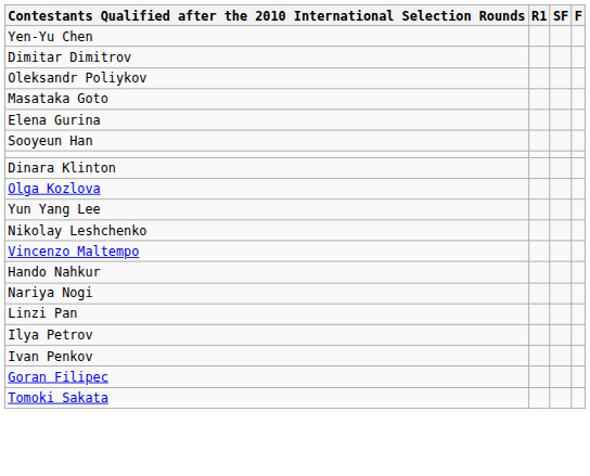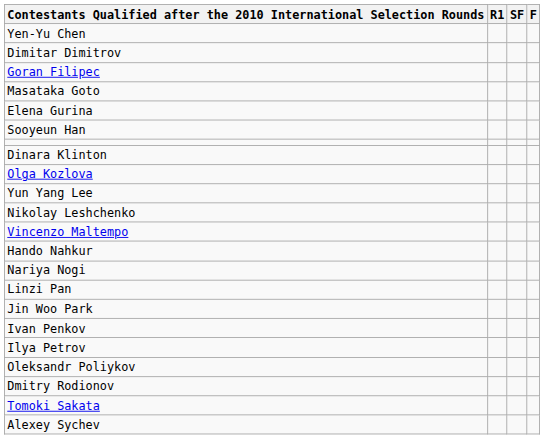 <table class="wikitable">
 <tr>
 <th>Contestants Qualified after the 2010 International Selection Rounds</th>
 <th>R1</th>
 <th>SF</th>
 <th>F</th>
 </tr>
 <tr>
 <td> Yen-Yu Chen</td>
 <td></td>
 <td></td>
 <td></td>
 </tr>
 <tr>
 <td> Dimitar Dimitrov</td>
 <td></td>
 <td></td>
 <td></td>
 </tr>
 <tr>
-<td> Oleksandr Poliykov</td>
+<td> <a href='#'>Goran Filipec</a></td>
 <td></td>
 <td></td>
 <td></td>
 </tr>
 <tr>
 <td> Masataka Goto</td>
 <td></td>
 <td></td>
 <td></td>
 </tr>
 <tr>
 <td> Elena Gurina</td>
 <td></td>
 <td></td>
 <td></td>
 </tr>
 <tr>
 <td> Sooyeun Han</td>
 <td></td>
 <td></td>
 <td></td>
 </tr>
 <tr>
 <td> </td>
 <td></td>
 <td></td>
 <td></td>
 </tr>
 <tr>
 <td> Dinara Klinton</td>
 <td></td>
 <td></td>
 </tr>
 <tr>
 <td> <a href='#'>Olga Kozlova</a></td>
 <td></td>
 <td></td>
 <td></td>
 </tr>
 <tr>
 <td> Yun Yang Lee</td>
 <td></td>
 <td></td>
 <td></td>
 </tr>
 <tr>
 <td> Nikolay Leshchenko</td>
 <td></td>
 <td></td>
 <td></td>
 </tr>
 <tr>
 <td> <a href='#'>Vincenzo Maltempo</a></td>
 <td></td>
 <td></td>
 <td></td>
 </tr>
 <tr>
 <td> Hando Nahkur</td>
 <td></td>
 <td></td>
 <td></td>
 </tr>
 <tr>
 <td> Nariya Nogi</td>
 <td></td>
 <td></td>
 <td></td>
 </tr>
 <tr>
 <td> Linzi Pan</td>
 <td></td>
 <td></td>
 <td></td>
 </tr>
 <tr>
-<td> Ilya Petrov</td>
+<td> Jin Woo Park</td>
 <td></td>
 <td></td>
 <td></td>
 </tr>
 <tr>
 <td> Ivan Penkov</td>
 <td></td>
 <td></td>
 <td></td>
 </tr>
 <tr>
-<td> <a href='#'>Goran Filipec</a></td>
+<td> Ilya Petrov</td>
+<td></td>
+<td></td>
+<td></td>
+</tr>
+<tr>
+<td> Oleksandr Poliykov</td>
+<td></td>
+<td></td>
+<td></td>
+</tr>
+<tr>
+<td> Dmitry Rodionov</td>
 <td></td>
 <td></td>
 <td></td>
 </tr>
 <tr>
 <td> <a href='#'>Tomoki Sakata</a></td>
 <td></td>
 <td></td>
 <td></td>
 </tr>
+<tr>
+<td> Alexey Sychev</td>
+<td></td>
+<td></td>
+<td></td>
+</tr>
 </table>
